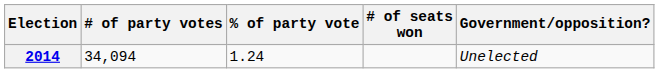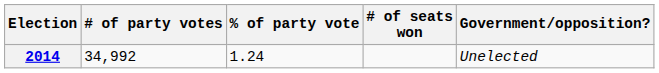 <table class="wikitable">
 <tr>
 <th>Election</th>
 <th># of party votes</th>
 <th>% of party vote</th>
 <th># of seats<br>won</th>
 <th>Government/opposition?</th>
 </tr>
 <tr>
 <th><a href='#'>2014</a></th>
-<td>34,094</td>
+<td>34,992</td>
 <td>1.24</td>
 <td></td>
 <td><em>Unelected</em></td>
 </tr>
 </table>
